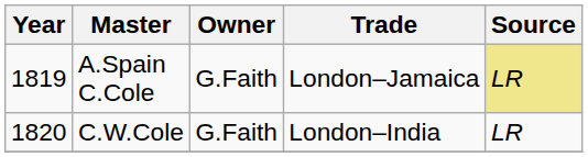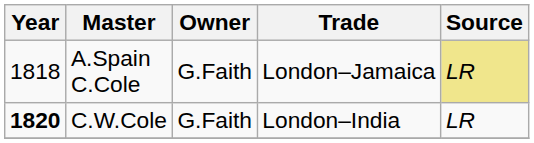 <table class=" wikitable">
 <tr>
 <th>Year</th>
 <th>Master</th>
 <th>Owner</th>
 <th>Trade</th>
 <th>Source</th>
 </tr>
 <tr>
-<td>1819</td>
+<td>1818</td>
 <td>A.Spain<br> C.Cole</td>
 <td>G.Faith</td>
 <td>London–Jamaica</td>
 <td style="background: khaki;"><em>LR</em></td>
 </tr>
 <tr>
-<td>1820</td>
+<td><strong>1820</strong></td>
 <td>C.W.Cole</td>
 <td>G.Faith</td>
 <td>London–India</td>
 <td><em>LR</em></td>
 </tr>
 <tr>
 </tr>
 </table>
